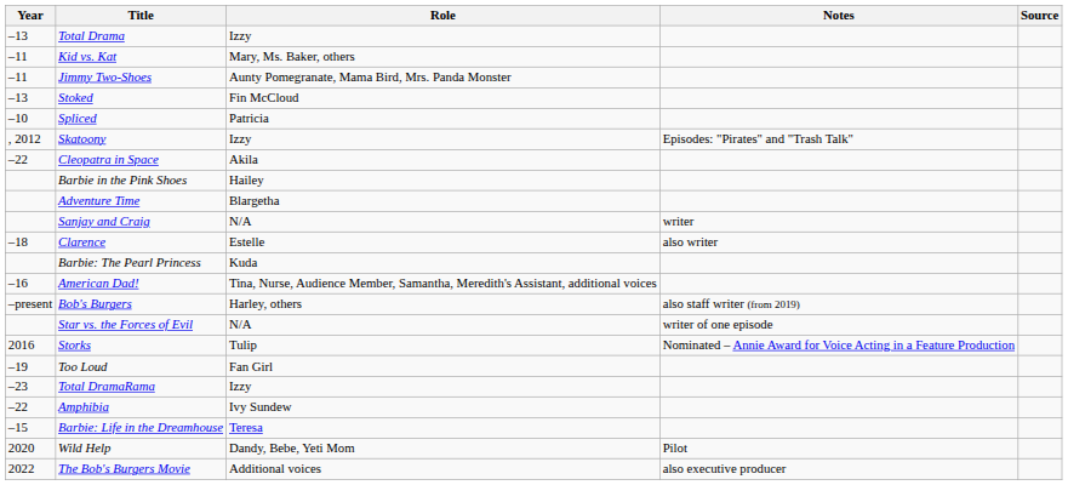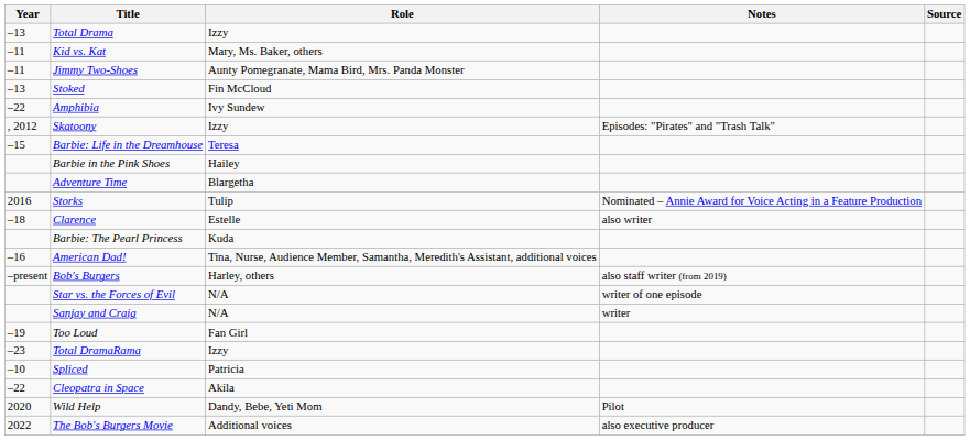 <table class="wikitable sortable plainrowheaders">
 <tr>
 <th>Year</th>
 <th>Title</th>
 <th>Role</th>
 <th class="unsortable">Notes</th>
 <th class="unsortable">Source</th>
 </tr>
 <tr>
 <td>–13</td>
 <td><em><a href='#'>Total Drama</a></em></td>
 <td>Izzy</td>
 <td></td>
 <td></td>
 </tr>
 <tr>
 <td>–11</td>
 <td><em><a href='#'>Kid vs. Kat</a></em></td>
 <td>Mary, Ms. Baker, others</td>
 <td></td>
 <td></td>
 </tr>
 <tr>
 <td>–11</td>
 <td><em><a href='#'>Jimmy Two-Shoes</a></em></td>
 <td>Aunty Pomegranate, Mama Bird, Mrs. Panda Monster</td>
 <td></td>
 <td></td>
 </tr>
 <tr>
 <td>–13</td>
 <td><em><a href='#'>Stoked</a></em></td>
 <td>Fin McCloud</td>
 <td></td>
 <td></td>
 </tr>
 <tr>
-<td>–10</td>
-<td><em><a href='#'>Spliced</a></em></td>
-<td>Patricia</td>
+<td>–22</td>
+<td><em><a href='#'>Amphibia</a></em></td>
+<td>Ivy Sundew</td>
 <td></td>
 <td></td>
 </tr>
 <tr>
 <td>, 2012</td>
 <td><em><a href='#'>Skatoony</a></em></td>
 <td>Izzy</td>
 <td>Episodes: "Pirates" and "Trash Talk"</td>
 <td></td>
 </tr>
 <tr>
-<td>–22</td>
-<td><em><a href='#'>Cleopatra in Space</a></em></td>
-<td>Akila</td>
+<td>–15</td>
+<td><em><a href='#'>Barbie: Life in the Dreamhouse</a></em></td>
+<td><a href='#'>Teresa</a></td>
 <td></td>
 <td></td>
 </tr>
 <tr>
 <td></td>
 <td><em>Barbie in the Pink Shoes</em></td>
 <td>Hailey</td>
 <td></td>
 <td></td>
 </tr>
 <tr>
 <td></td>
 <td><em><a href='#'>Adventure Time</a></em></td>
 <td>Blargetha</td>
 <td></td>
 <td></td>
 </tr>
 <tr>
-<td></td>
-<td><em><a href='#'>Sanjay and Craig</a></em></td>
-<td>N/A</td>
-<td>writer</td>
+<td>2016</td>
+<td><em><a href='#'>Storks</a></em></td>
+<td>Tulip</td>
+<td>Nominated – <a href='#'>Annie Award for Voice Acting in a Feature Production</a></td>
 <td></td>
 </tr>
 <tr>
 <td>–18</td>
 <td><em><a href='#'>Clarence</a></em></td>
 <td>Estelle</td>
 <td>also writer</td>
 <td></td>
 </tr>
 <tr>
 <td></td>
 <td><em>Barbie: The Pearl Princess</em></td>
 <td>Kuda</td>
 <td></td>
 <td></td>
 </tr>
 <tr>
 <td>–16</td>
 <td><em><a href='#'>American Dad!</a></em></td>
 <td>Tina, Nurse, Audience Member, Samantha, Meredith's Assistant, additional voices</td>
 <td></td>
 <td></td>
 </tr>
 <tr>
 <td>–present</td>
 <td><em><a href='#'>Bob's Burgers</a></em></td>
 <td>Harley, others</td>
 <td>also staff writer <small>(from 2019)</small></td>
 <td></td>
 </tr>
 <tr>
 <td></td>
 <td><em><a href='#'>Star vs. the Forces of Evil</a></em></td>
 <td>N/A</td>
 <td>writer of one episode</td>
 <td></td>
 </tr>
 <tr>
-<td>2016</td>
-<td><em><a href='#'>Storks</a></em></td>
-<td>Tulip</td>
-<td>Nominated – <a href='#'>Annie Award for Voice Acting in a Feature Production</a></td>
+<td></td>
+<td><em><a href='#'>Sanjay and Craig</a></em></td>
+<td>N/A</td>
+<td>writer</td>
 <td></td>
 </tr>
 <tr>
 <td>–19</td>
 <td><em>Too Loud</em></td>
 <td>Fan Girl</td>
 <td></td>
 <td></td>
 </tr>
 <tr>
 <td>–23</td>
 <td><em><a href='#'>Total DramaRama</a></em></td>
 <td>Izzy</td>
 <td></td>
 <td></td>
 </tr>
 <tr>
-<td>–22</td>
-<td><em><a href='#'>Amphibia</a></em></td>
-<td>Ivy Sundew</td>
+<td>–10</td>
+<td><em><a href='#'>Spliced</a></em></td>
+<td>Patricia</td>
 <td></td>
 <td></td>
 </tr>
 <tr>
-<td>–15</td>
-<td><em><a href='#'>Barbie: Life in the Dreamhouse</a></em></td>
-<td><a href='#'>Teresa</a></td>
+<td>–22</td>
+<td><em><a href='#'>Cleopatra in Space</a></em></td>
+<td>Akila</td>
 <td></td>
 <td></td>
 </tr>
 <tr>
 <td>2020</td>
 <td><em>Wild Help</em></td>
 <td>Dandy, Bebe, Yeti Mom</td>
 <td>Pilot</td>
 <td></td>
 </tr>
 <tr>
 <td>2022</td>
 <td data-sort-value="Bob's Burgers Movie, The"><em><a href='#'>The Bob's Burgers Movie</a></em></td>
 <td>Additional voices</td>
 <td>also executive producer</td>
 <td></td>
 </tr>
 </table>
